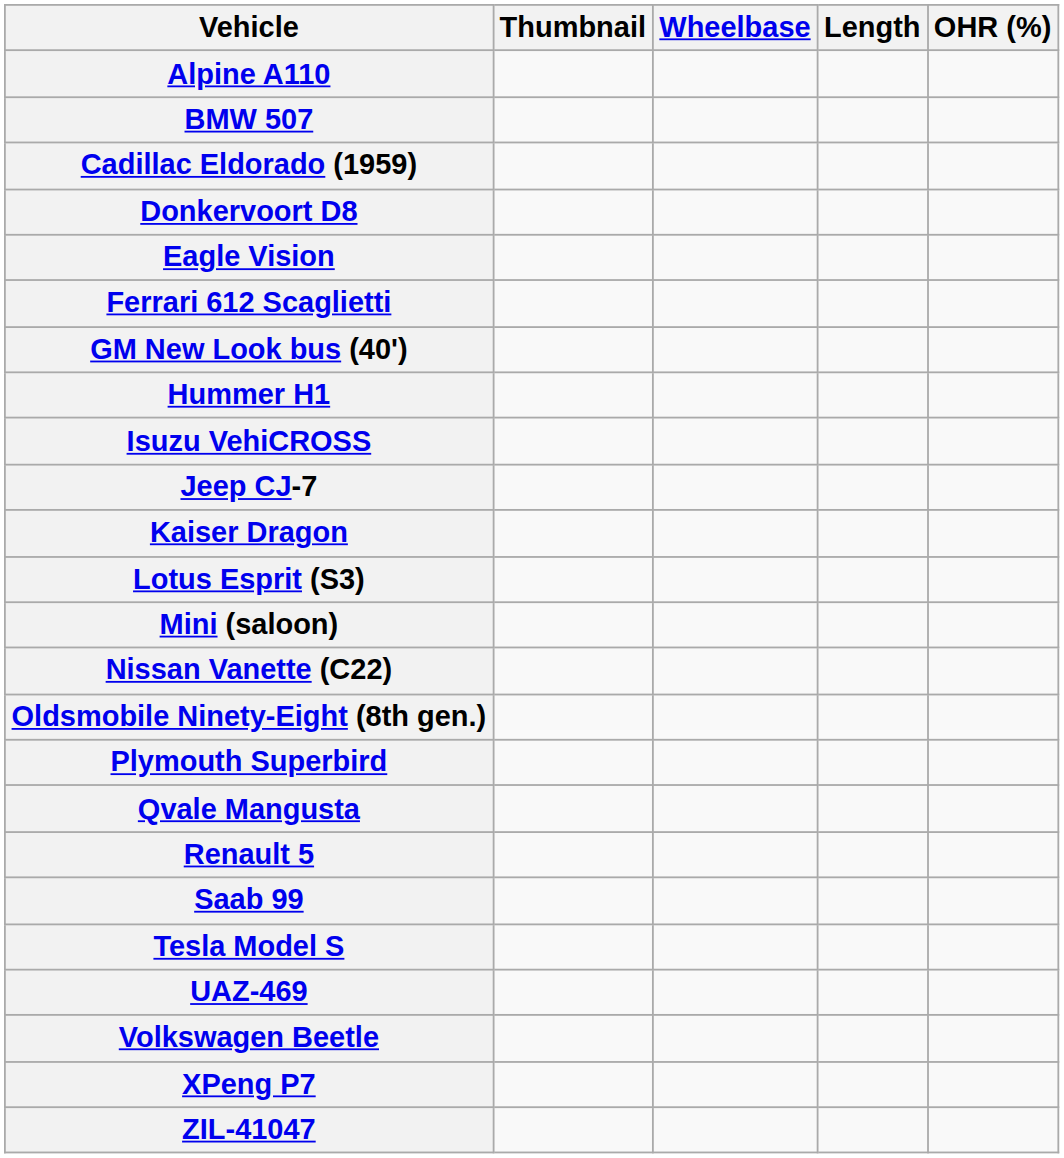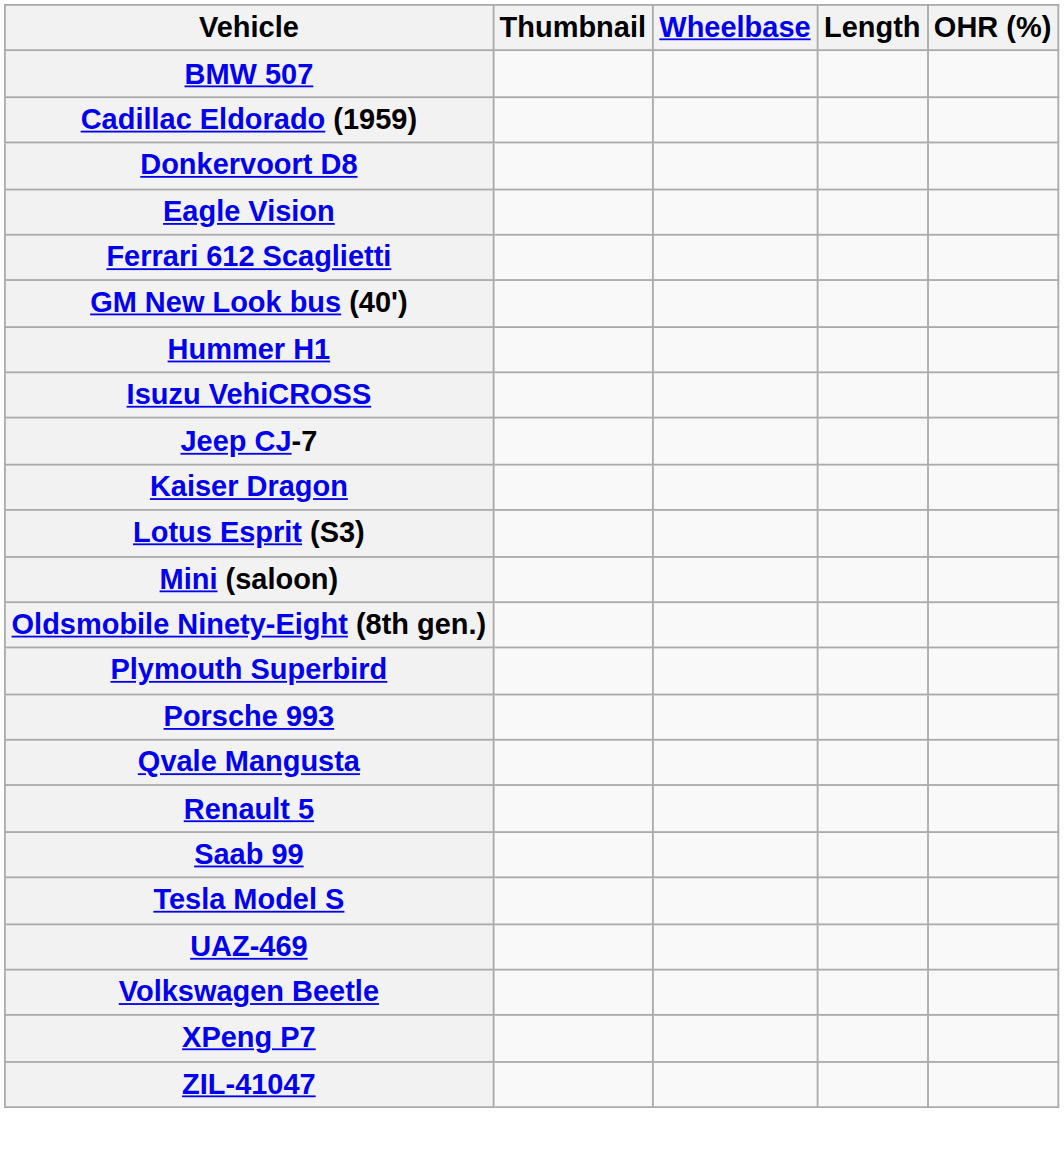 <table class="wikitable sortable" style="font-size:100%;text-align:center;">
 <tr>
 <th>Vehicle</th>
 <th class="unsortable">Thumbnail</th>
 <th><a href='#'>Wheelbase</a></th>
 <th>Length</th>
 <th>OHR (%)</th>
-</tr>
-<tr>
-<th><a href='#'>Alpine A110</a></th>
-<td></td>
-<td></td>
-<td></td>
-<td></td>
 </tr>
 <tr>
 <th><a href='#'>BMW 507</a></th>
 <td></td>
 <td></td>
 <td></td>
 <td></td>
 </tr>
 <tr>
 <th><a href='#'>Cadillac Eldorado</a> (1959)</th>
 <td></td>
 <td></td>
 <td></td>
 <td></td>
 </tr>
 <tr>
 <th><a href='#'>Donkervoort D8</a></th>
 <td></td>
 <td></td>
 <td></td>
 <td></td>
 </tr>
 <tr>
 <th><a href='#'>Eagle Vision</a></th>
 <td></td>
 <td></td>
 <td></td>
 <td></td>
 </tr>
 <tr>
 <th><a href='#'>Ferrari 612 Scaglietti</a></th>
 <td></td>
 <td></td>
 <td></td>
 <td></td>
 </tr>
 <tr>
 <th><a href='#'>GM New Look bus</a> (40')</th>
 <td></td>
 <td></td>
 <td></td>
 <td></td>
 </tr>
 <tr>
 <th><a href='#'>Hummer H1</a></th>
 <td></td>
 <td></td>
 <td></td>
 <td></td>
 </tr>
 <tr>
 <th><a href='#'>Isuzu VehiCROSS</a></th>
 <td></td>
 <td></td>
 <td></td>
 <td></td>
 </tr>
 <tr>
 <th><a href='#'>Jeep CJ</a>-7</th>
 <td></td>
 <td></td>
 <td></td>
 <td></td>
 </tr>
 <tr>
 <th><a href='#'>Kaiser Dragon</a></th>
 <td></td>
 <td></td>
 <td></td>
 <td></td>
 </tr>
 <tr>
 <th><a href='#'>Lotus Esprit</a> (S3)</th>
 <td></td>
 <td></td>
 <td></td>
 <td></td>
 </tr>
 <tr>
 <th><a href='#'>Mini</a> (saloon)</th>
 <td></td>
 <td></td>
 <td></td>
 <td></td>
 </tr>
 <tr>
-<th><a href='#'>Nissan Vanette</a> (C22)</th>
-<td></td>
-<td></td>
-<td></td>
-<td></td>
-</tr>
-<tr>
 <th><a href='#'>Oldsmobile Ninety-Eight</a> (8th gen.)</th>
 <td></td>
 <td></td>
 <td></td>
 <td></td>
 </tr>
 <tr>
 <th><a href='#'>Plymouth Superbird</a></th>
+<td></td>
+<td></td>
+<td></td>
+<td></td>
+</tr>
+<tr>
+<th><a href='#'>Porsche 993</a></th>
 <td></td>
 <td></td>
 <td></td>
 <td></td>
 </tr>
 <tr>
 <th><a href='#'>Qvale Mangusta</a></th>
 <td></td>
 <td></td>
 <td></td>
 <td></td>
 </tr>
 <tr>
 <th><a href='#'>Renault 5</a></th>
 <td></td>
 <td></td>
 <td></td>
 <td></td>
 </tr>
 <tr>
 <th><a href='#'>Saab 99</a></th>
 <td></td>
 <td></td>
 <td></td>
 <td></td>
 </tr>
 <tr>
 <th><a href='#'>Tesla Model S</a></th>
 <td></td>
 <td></td>
 <td></td>
 <td></td>
 </tr>
 <tr>
 <th><a href='#'>UAZ-469</a></th>
 <td></td>
 <td></td>
 <td></td>
 <td></td>
 </tr>
 <tr>
 <th><a href='#'>Volkswagen Beetle</a></th>
 <td></td>
 <td></td>
 <td></td>
 <td></td>
 </tr>
 <tr>
 <th><a href='#'>XPeng P7</a></th>
 <td></td>
 <td></td>
 <td></td>
 <td></td>
 </tr>
 <tr>
 <th><a href='#'>ZIL-41047</a></th>
 <td></td>
 <td></td>
 <td></td>
 <td></td>
 </tr>
 </table>
